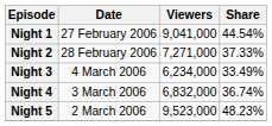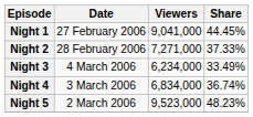 <table class="wikitable plainrowheaders sortable" style="text-align:center">
 <tr>
 <th scope="col">Episode</th>
 <th scope="col">Date</th>
 <th scope="col">Viewers</th>
 <th scope="col">Share</th>
 </tr>
 <tr>
 <th scope="row">Night 1</th>
 <td>27 February 2006</td>
 <td>9,041,000</td>
-<td>44.54%</td>
+<td>44.45%</td>
 </tr>
 <tr>
 <th scope="row">Night 2</th>
 <td>28 February 2006</td>
 <td>7,271,000</td>
 <td>37.33%</td>
 </tr>
 <tr>
 <th scope="row">Night 3</th>
 <td>4 March 2006</td>
 <td>6,234,000</td>
 <td>33.49%</td>
 </tr>
 <tr>
 <th scope="row">Night 4</th>
 <td>3 March 2006</td>
-<td>6,832,000</td>
+<td>6,834,000</td>
 <td>36.74%</td>
 </tr>
 <tr>
 <th scope="row">Night 5</th>
 <td>2 March 2006</td>
 <td>9,523,000</td>
 <td>48.23%</td>
 </tr>
 <tr>
 </tr>
 </table>
